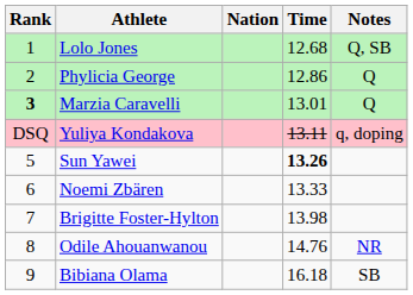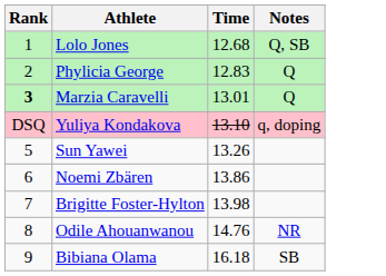 <table class="wikitable sortable" style="text-align:center">
 <tr>
 <th>Rank</th>
 <th>Athlete</th>
-<th>Nation</th>
 <th>Time</th>
 <th>Notes</th>
 </tr>
 <tr bgcolor=bbf3bb>
 <td>1</td>
 <td align=left><a href='#'>Lolo Jones</a></td>
-<td align=left></td>
 <td>12.68</td>
 <td>Q, SB</td>
 </tr>
 <tr bgcolor=bbf3bb>
 <td>2</td>
 <td align=left><a href='#'>Phylicia George</a></td>
-<td align=left></td>
-<td>12.86</td>
+<td>12.83</td>
 <td>Q</td>
 </tr>
 <tr bgcolor=bbf3bb>
 <td><strong>3</strong></td>
 <td align=left><a href='#'>Marzia Caravelli</a></td>
-<td align=left></td>
 <td>13.01</td>
 <td>Q</td>
 </tr>
 <tr bgcolor=pink>
 <td>DSQ</td>
 <td align=left><a href='#'>Yuliya Kondakova</a></td>
-<td align=left></td>
-<td><s>13.11</s></td>
+<td><s>13.10</s></td>
 <td>q, doping</td>
 </tr>
 <tr>
 <td>5</td>
 <td align=left><a href='#'>Sun Yawei</a></td>
-<td align=left></td>
-<td><strong>13.26</strong></td>
+<td>13.26</td>
 <td></td>
 </tr>
 <tr>
 <td>6</td>
 <td align=left><a href='#'>Noemi Zbären</a></td>
-<td align=left></td>
-<td>13.33</td>
+<td>13.86</td>
 <td></td>
 </tr>
 <tr>
 <td>7</td>
 <td align=left><a href='#'>Brigitte Foster-Hylton</a></td>
-<td align=left></td>
 <td>13.98</td>
 <td></td>
 </tr>
 <tr>
 <td>8</td>
 <td align=left><a href='#'>Odile Ahouanwanou</a></td>
-<td align=left></td>
 <td>14.76</td>
 <td><a href='#'>NR</a></td>
 </tr>
 <tr>
 <td>9</td>
 <td align=left><a href='#'>Bibiana Olama</a></td>
-<td align=left></td>
 <td>16.18</td>
 <td>SB</td>
 </tr>
 </table>
